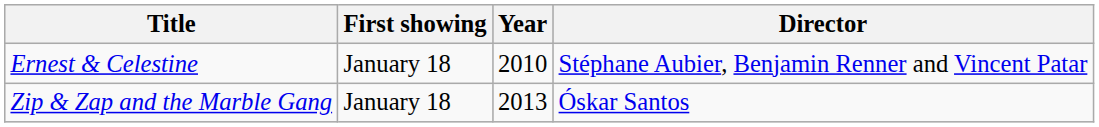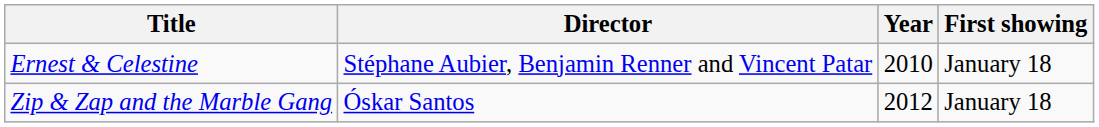 <table class="wikitable sortable">
 <tr>
 <th>Title</th>
+<th>Director</th>
+<th>Year</th>
 <th>First showing</th>
-<th>Year</th>
-<th>Director</th>
 </tr>
 <tr>
 <td><em><a href='#'>Ernest & Celestine</a></em></td>
+<td><a href='#'>Stéphane Aubier</a>, <a href='#'>Benjamin Renner</a> and <a href='#'>Vincent Patar</a></td>
+<td>2010</td>
 <td>January 18</td>
-<td>2010</td>
-<td><a href='#'>Stéphane Aubier</a>, <a href='#'>Benjamin Renner</a> and <a href='#'>Vincent Patar</a></td>
 </tr>
 <tr>
 <td><em><a href='#'>Zip & Zap and the Marble Gang</a></em></td>
+<td><a href='#'>Óskar Santos</a></td>
+<td>2012</td>
 <td>January 18</td>
-<td>2013</td>
-<td><a href='#'>Óskar Santos</a></td>
 </tr>
 </table>
